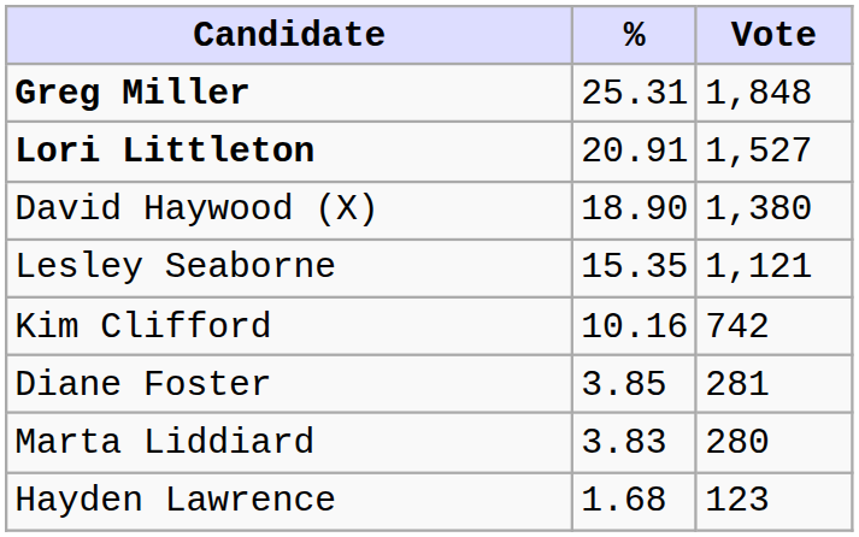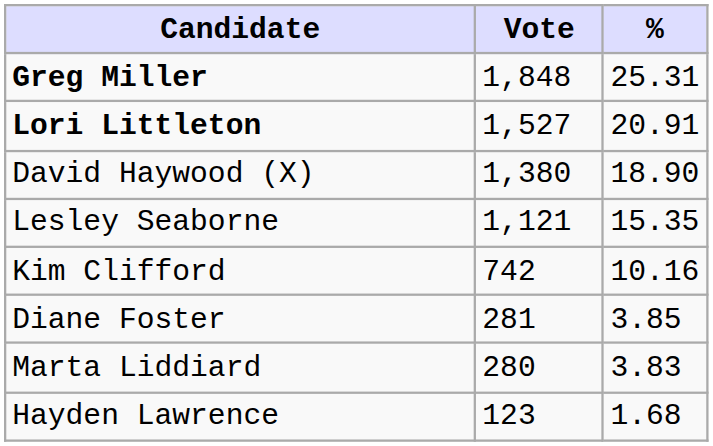 <table class="wikitable">
 <tr>
 <th style="background:#ddf; width:200px;">Candidate</th>
+<th style="background:#ddf; width:50px;">Vote</th>
 <th style="background:#ddf; width:30px;">%</th>
-<th style="background:#ddf; width:50px;">Vote</th>
 </tr>
 <tr>
 <td><strong>Greg Miller</strong></td>
+<td>1,848</td>
 <td>25.31</td>
-<td>1,848</td>
 </tr>
 <tr>
 <td><strong>Lori Littleton</strong></td>
+<td>1,527</td>
 <td>20.91</td>
-<td>1,527</td>
 </tr>
 <tr>
 <td>David Haywood (X)</td>
+<td>1,380</td>
 <td>18.90</td>
-<td>1,380</td>
 </tr>
 <tr>
 <td>Lesley Seaborne</td>
+<td>1,121</td>
 <td>15.35</td>
-<td>1,121</td>
 </tr>
 <tr>
 <td>Kim Clifford</td>
+<td>742</td>
 <td>10.16</td>
-<td>742</td>
 </tr>
 <tr>
 <td>Diane Foster</td>
+<td>281</td>
 <td>3.85</td>
-<td>281</td>
 </tr>
 <tr>
 <td>Marta Liddiard</td>
+<td>280</td>
 <td>3.83</td>
-<td>280</td>
 </tr>
 <tr>
 <td>Hayden Lawrence</td>
+<td>123</td>
 <td>1.68</td>
-<td>123</td>
 </tr>
 </table>
